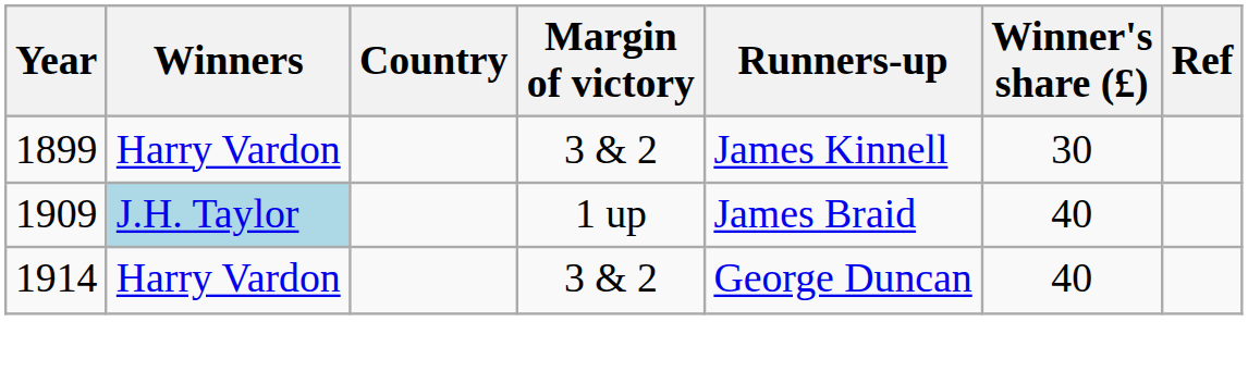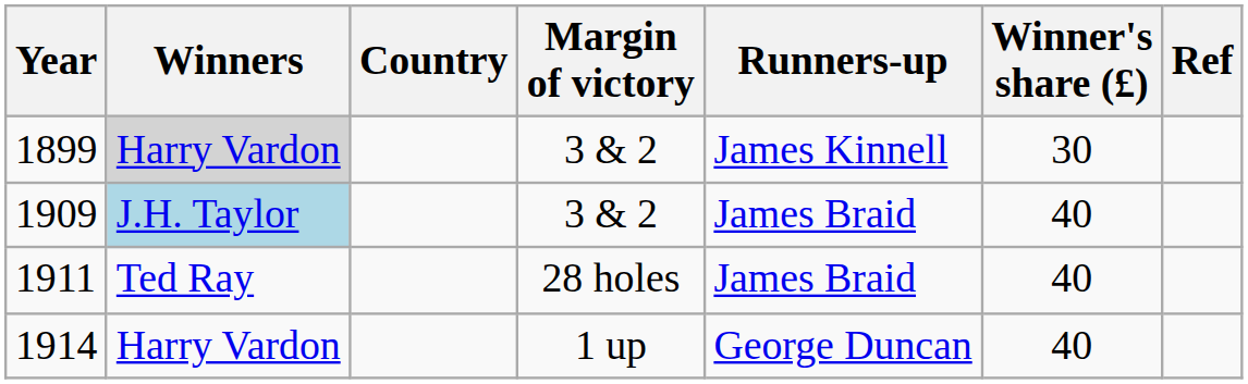 <table class="wikitable">
 <tr>
 <th>Year</th>
 <th>Winners</th>
 <th>Country</th>
 <th>Margin<br>of victory</th>
 <th>Runners-up</th>
 <th>Winner's<br>share (£)</th>
 <th>Ref</th>
 </tr>
 <tr>
 <td>1899</td>
-<td><a href='#'>Harry Vardon</a></td>
+<td style="background: lightgrey;"><a href='#'>Harry Vardon</a></td>
 <td></td>
 <td align=center>3 & 2</td>
 <td> <a href='#'>James Kinnell</a></td>
 <td align=center>30</td>
 <td></td>
 </tr>
 <tr>
 <td>1909</td>
 <td style="background: lightblue;"><a href='#'>J.H. Taylor</a></td>
 <td></td>
-<td align=center>1 up</td>
+<td align=center>3 & 2</td>
+<td> <a href='#'>James Braid</a></td>
+<td align=center>40</td>
+<td></td>
+</tr>
+<tr>
+<td>1911</td>
+<td><a href='#'>Ted Ray</a></td>
+<td></td>
+<td align=center>28 holes</td>
 <td> <a href='#'>James Braid</a></td>
 <td align=center>40</td>
 <td></td>
 </tr>
 <tr>
 <td>1914</td>
 <td><a href='#'>Harry Vardon</a></td>
 <td></td>
-<td align=center>3 & 2</td>
+<td align=center>1 up</td>
 <td> <a href='#'>George Duncan</a></td>
 <td align=center>40</td>
 <td></td>
 </tr>
 </table>
